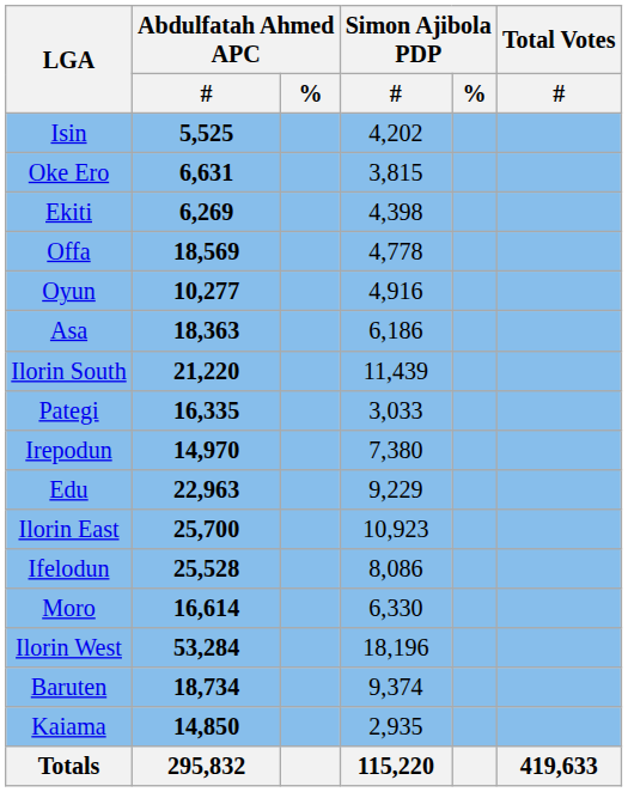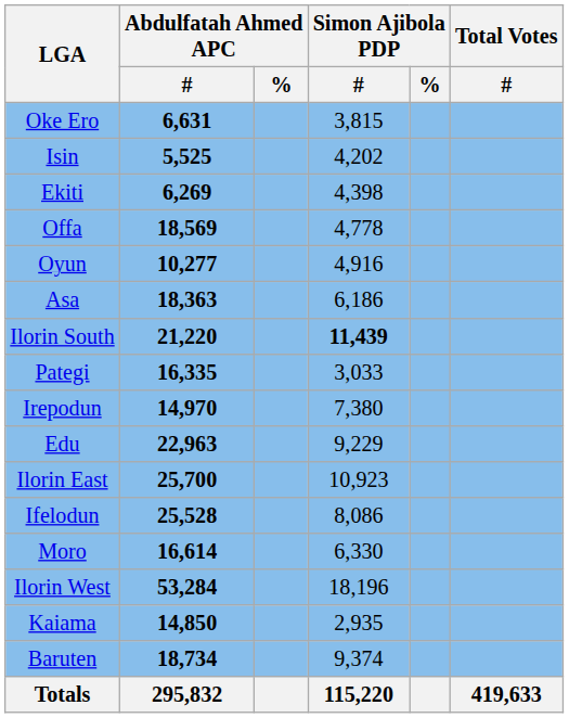 <table class="wikitable sortable" style=" font-size: 95%">
 <tr>
 <th rowspan="2">LGA</th>
 <th colspan="2">Abdulfatah Ahmed<br>APC</th>
 <th colspan="2">Simon Ajibola<br>PDP</th>
 <th>Total Votes</th>
 </tr>
 <tr>
 <th>#</th>
 <th>%</th>
 <th>#</th>
 <th>%</th>
 <th>#</th>
 </tr>
 <tr>
+<td bgcolor=#87BEEB align="center"><a href='#'>Oke Ero</a></td>
+<td bgcolor=#87BEEB align="center"><strong>6,631</strong></td>
+<td bgcolor=#87BEEB align="center"></td>
+<td bgcolor=#87BEEB align="center">3,815</td>
+<td bgcolor=#87BEEB align="center"></td>
+<td bgcolor=#87BEEB align="center"></td>
+</tr>
+<tr>
 <td bgcolor=#87BEEB align="center"><a href='#'>Isin</a></td>
 <td bgcolor=#87BEEB align="center"><strong>5,525</strong></td>
 <td bgcolor=#87BEEB align="center"></td>
 <td bgcolor=#87BEEB align="center">4,202</td>
-<td bgcolor=#87BEEB align="center"></td>
-<td bgcolor=#87BEEB align="center"></td>
-</tr>
-<tr>
-<td bgcolor=#87BEEB align="center"><a href='#'>Oke Ero</a></td>
-<td bgcolor=#87BEEB align="center"><strong>6,631</strong></td>
-<td bgcolor=#87BEEB align="center"></td>
-<td bgcolor=#87BEEB align="center">3,815</td>
 <td bgcolor=#87BEEB align="center"></td>
 <td bgcolor=#87BEEB align="center"></td>
 </tr>
 <tr>
 <td bgcolor=#87BEEB align="center"><a href='#'>Ekiti</a></td>
 <td bgcolor=#87BEEB align="center"><strong>6,269</strong></td>
 <td bgcolor=#87BEEB align="center"></td>
 <td bgcolor=#87BEEB align="center">4,398</td>
 <td bgcolor=#87BEEB align="center"></td>
 <td bgcolor=#87BEEB align="center"></td>
 </tr>
 <tr>
 <td bgcolor=#87BEEB align="center"><a href='#'>Offa</a></td>
 <td bgcolor=#87BEEB align="center"><strong>18,569</strong></td>
 <td bgcolor=#87BEEB align="center"></td>
 <td bgcolor=#87BEEB align="center">4,778</td>
 <td bgcolor=#87BEEB align="center"></td>
 <td bgcolor=#87BEEB align="center"></td>
 </tr>
 <tr>
 <td bgcolor=#87BEEB align="center"><a href='#'>Oyun</a></td>
 <td bgcolor=#87BEEB align="center"><strong>10,277</strong></td>
 <td bgcolor=#87BEEB align="center"></td>
 <td bgcolor=#87BEEB align="center">4,916</td>
 <td bgcolor=#87BEEB align="center"></td>
 <td bgcolor=#87BEEB align="center"></td>
 </tr>
 <tr>
 <td bgcolor=#87BEEB align="center"><a href='#'>Asa</a></td>
 <td bgcolor=#87BEEB align="center"><strong>18,363</strong></td>
 <td bgcolor=#87BEEB align="center"></td>
 <td bgcolor=#87BEEB align="center">6,186</td>
 <td bgcolor=#87BEEB align="center"></td>
 <td bgcolor=#87BEEB align="center"></td>
 </tr>
 <tr>
 <td bgcolor=#87BEEB align="center"><a href='#'>Ilorin South</a></td>
 <td bgcolor=#87BEEB align="center"><strong>21,220</strong></td>
 <td bgcolor=#87BEEB align="center"></td>
-<td bgcolor=#87BEEB align="center">11,439</td>
+<td bgcolor=#87BEEB align="center"><strong>11,439</strong></td>
 <td bgcolor=#87BEEB align="center"></td>
 <td bgcolor=#87BEEB align="center"></td>
 </tr>
 <tr>
 <td bgcolor=#87BEEB align="center"><a href='#'>Pategi</a></td>
 <td bgcolor=#87BEEB align="center"><strong>16,335</strong></td>
 <td bgcolor=#87BEEB align="center"></td>
 <td bgcolor=#87BEEB align="center">3,033</td>
 <td bgcolor=#87BEEB align="center"></td>
 <td bgcolor=#87BEEB align="center"></td>
 </tr>
 <tr>
 <td bgcolor=#87BEEB align="center"><a href='#'>Irepodun</a></td>
 <td bgcolor=#87BEEB align="center"><strong>14,970</strong></td>
 <td bgcolor=#87BEEB align="center"></td>
 <td bgcolor=#87BEEB align="center">7,380</td>
 <td bgcolor=#87BEEB align="center"></td>
 <td bgcolor=#87BEEB align="center"></td>
 </tr>
 <tr>
 <td bgcolor=#87BEEB align="center"><a href='#'>Edu</a></td>
 <td bgcolor=#87BEEB align="center"><strong>22,963</strong></td>
 <td bgcolor=#87BEEB align="center"></td>
 <td bgcolor=#87BEEB align="center">9,229</td>
 <td bgcolor=#87BEEB align="center"></td>
 <td bgcolor=#87BEEB align="center"></td>
 </tr>
 <tr>
 <td bgcolor=#87BEEB align="center"><a href='#'>Ilorin East</a></td>
 <td bgcolor=#87BEEB align="center"><strong>25,700</strong></td>
 <td bgcolor=#87BEEB align="center"></td>
 <td bgcolor=#87BEEB align="center">10,923</td>
 <td bgcolor=#87BEEB align="center"></td>
 <td bgcolor=#87BEEB align="center"></td>
 </tr>
 <tr>
 <td bgcolor=#87BEEB align="center"><a href='#'>Ifelodun</a></td>
 <td bgcolor=#87BEEB align="center"><strong>25,528</strong></td>
 <td bgcolor=#87BEEB align="center"></td>
 <td bgcolor=#87BEEB align="center">8,086</td>
 <td bgcolor=#87BEEB align="center"></td>
 <td bgcolor=#87BEEB align="center"></td>
 </tr>
 <tr>
 <td bgcolor=#87BEEB align="center"><a href='#'>Moro</a></td>
 <td bgcolor=#87BEEB align="center"><strong>16,614</strong></td>
 <td bgcolor=#87BEEB align="center"></td>
 <td bgcolor=#87BEEB align="center">6,330</td>
 <td bgcolor=#87BEEB align="center"></td>
 <td bgcolor=#87BEEB align="center"></td>
 </tr>
 <tr>
 <td bgcolor=#87BEEB align="center"><a href='#'>Ilorin West</a></td>
 <td bgcolor=#87BEEB align="center"><strong>53,284</strong></td>
 <td bgcolor=#87BEEB align="center"></td>
 <td bgcolor=#87BEEB align="center">18,196</td>
 <td bgcolor=#87BEEB align="center"></td>
 <td bgcolor=#87BEEB align="center"></td>
 </tr>
 <tr>
+<td bgcolor=#87BEEB align="center"><a href='#'>Kaiama</a></td>
+<td bgcolor=#87BEEB align="center"><strong>14,850</strong></td>
+<td bgcolor=#87BEEB align="center"></td>
+<td bgcolor=#87BEEB align="center">2,935</td>
+<td bgcolor=#87BEEB align="center"></td>
+<td bgcolor=#87BEEB align="center"></td>
+</tr>
+<tr>
 <td bgcolor=#87BEEB align="center"><a href='#'>Baruten</a></td>
 <td bgcolor=#87BEEB align="center"><strong>18,734</strong></td>
 <td bgcolor=#87BEEB align="center"></td>
 <td bgcolor=#87BEEB align="center">9,374</td>
-<td bgcolor=#87BEEB align="center"></td>
-<td bgcolor=#87BEEB align="center"></td>
-</tr>
-<tr>
-<td bgcolor=#87BEEB align="center"><a href='#'>Kaiama</a></td>
-<td bgcolor=#87BEEB align="center"><strong>14,850</strong></td>
-<td bgcolor=#87BEEB align="center"></td>
-<td bgcolor=#87BEEB align="center">2,935</td>
 <td bgcolor=#87BEEB align="center"></td>
 <td bgcolor=#87BEEB align="center"></td>
 </tr>
 <tr>
 <th>Totals</th>
 <th><strong>295,832</strong></th>
 <th></th>
 <th><strong>115,220</strong></th>
 <th></th>
 <th>419,633</th>
 </tr>
 </table>
